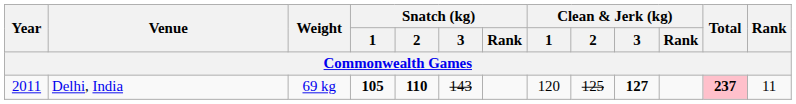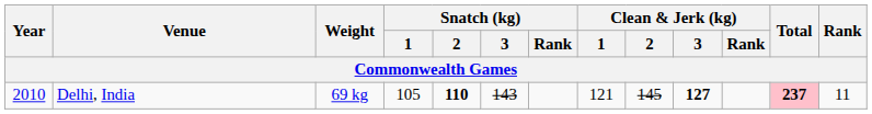 <table class = "wikitable" style="text-align:center;">
 <tr>
 <th rowspan=2 width=40>Year</th>
 <th rowspan=2 width=250>Venue</th>
 <th rowspan=2 width=60>Weight</th>
 <th colspan=4>Snatch (kg)</th>
 <th colspan=4>Clean & Jerk (kg)</th>
 <th rowspan=2 width=40>Total</th>
 <th rowspan=2 width=40>Rank</th>
 </tr>
 <tr>
 <th width=40>1</th>
 <th width=40>2</th>
 <th width=40>3</th>
 <th width=40>Rank</th>
 <th width=40>1</th>
 <th width=40>2</th>
 <th width=40>3</th>
 <th width=40>Rank</th>
 </tr>
 <tr>
 <th colspan=13><a href='#'>Commonwealth Games</a></th>
 </tr>
 <tr>
-<td><a href='#'>2011</a></td>
+<td><a href='#'>2010</a></td>
 <td align=left> <a href='#'>Delhi</a>, <a href='#'>India</a></td>
 <td><a href='#'>69 kg</a></td>
-<td><strong>105</strong></td>
+<td>105</td>
 <td><strong>110</strong></td>
 <td><s>143</s></td>
 <td></td>
-<td>120</td>
-<td><s>125</s></td>
+<td>121</td>
+<td><s>145</s></td>
 <td><strong>127</strong></td>
 <td></td>
 <td style="background: pink;"><strong>237</strong></td>
 <td>11</td>
 </tr>
 </table>
